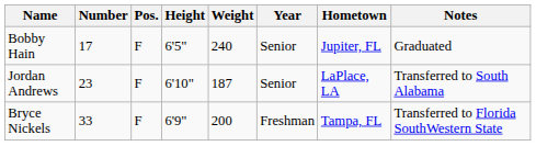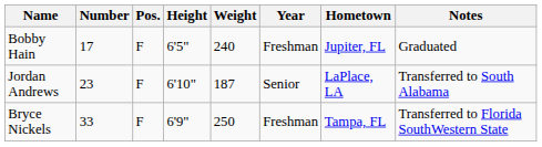 <table class="wikitable sortable" border="1">
 <tr>
 <th>Name</th>
 <th>Number</th>
 <th>Pos.</th>
 <th>Height</th>
 <th>Weight</th>
 <th>Year</th>
 <th>Hometown</th>
 <th class="unsortable">Notes</th>
 </tr>
 <tr>
 <td>Bobby Hain</td>
 <td>17</td>
 <td>F</td>
 <td>6'5"</td>
 <td>240</td>
-<td>Senior</td>
+<td>Freshman</td>
 <td><a href='#'>Jupiter, FL</a></td>
 <td>Graduated</td>
 </tr>
 <tr>
 <td>Jordan Andrews</td>
 <td>23</td>
 <td>F</td>
 <td>6'10"</td>
 <td>187</td>
 <td>Senior</td>
 <td><a href='#'>LaPlace, LA</a></td>
 <td>Transferred to <a href='#'>South Alabama</a></td>
 </tr>
 <tr>
 <td>Bryce Nickels</td>
 <td>33</td>
 <td>F</td>
 <td>6'9"</td>
-<td>200</td>
+<td>250</td>
 <td>Freshman</td>
 <td><a href='#'>Tampa, FL</a></td>
 <td>Transferred to <a href='#'>Florida SouthWestern State</a></td>
 </tr>
 </table>
